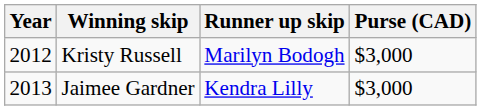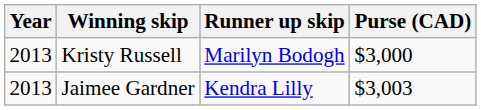 <table class="wikitable">
 <tr>
 <th>Year</th>
 <th>Winning skip</th>
 <th>Runner up skip</th>
 <th>Purse (CAD)</th>
 </tr>
 <tr>
-<td>2012</td>
+<td>2013</td>
 <td> Kristy Russell</td>
 <td> <a href='#'>Marilyn Bodogh</a></td>
 <td>$3,000</td>
 </tr>
 <tr>
 <td>2013</td>
 <td> Jaimee Gardner</td>
 <td> <a href='#'>Kendra Lilly</a></td>
-<td>$3,000</td>
+<td>$3,003</td>
 </tr>
 </table>
